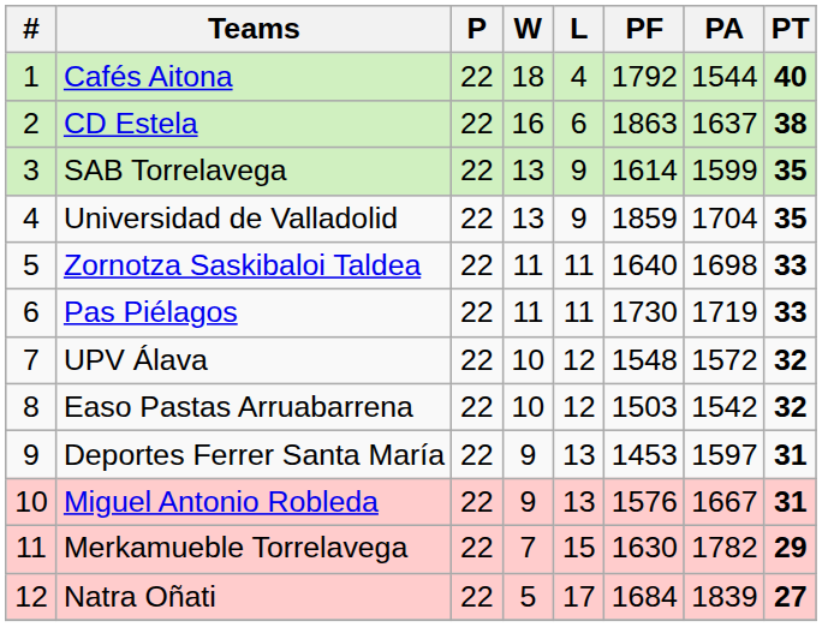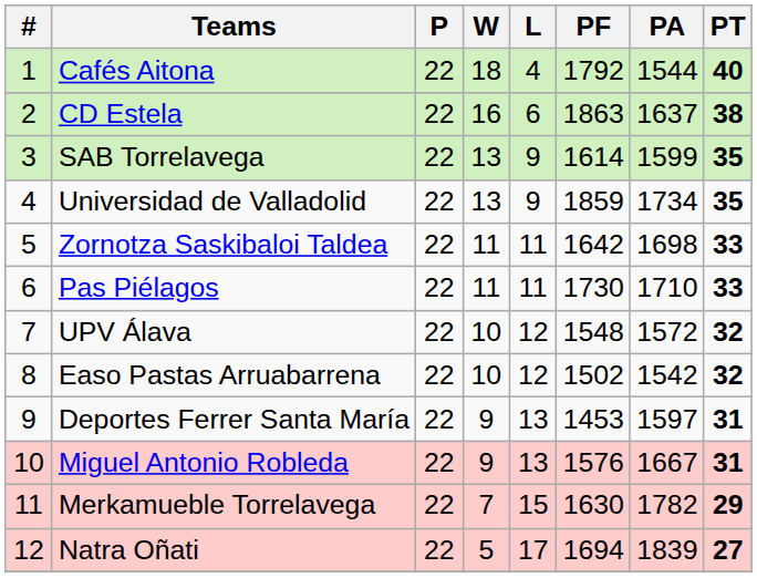 <table class="wikitable" style="text-align: center;">
 <tr>
 <th width=20>#</th>
 <th>Teams</th>
 <th width=20>P</th>
 <th width=20>W</th>
 <th width=20>L</th>
 <th width=35>PF</th>
 <th width=35>PA</th>
 <th width=20>PT</th>
 </tr>
 <tr bgcolor=D0F0C0>
 <td>1</td>
 <td align="left"><a href='#'>Cafés Aitona</a></td>
 <td>22</td>
 <td>18</td>
 <td>4</td>
 <td>1792</td>
 <td>1544</td>
 <td><strong>40</strong></td>
 </tr>
 <tr bgcolor=D0F0C0>
 <td>2</td>
 <td align="left"><a href='#'>CD Estela</a></td>
 <td>22</td>
 <td>16</td>
 <td>6</td>
 <td>1863</td>
 <td>1637</td>
 <td><strong>38</strong></td>
 </tr>
 <tr bgcolor=D0F0C0>
 <td>3</td>
 <td align="left">SAB Torrelavega</td>
 <td>22</td>
 <td>13</td>
 <td>9</td>
 <td>1614</td>
 <td>1599</td>
 <td><strong>35</strong></td>
 </tr>
 <tr>
 <td>4</td>
 <td align="left">Universidad de Valladolid</td>
 <td>22</td>
 <td>13</td>
 <td>9</td>
 <td>1859</td>
-<td>1704</td>
+<td>1734</td>
 <td><strong>35</strong></td>
 </tr>
 <tr>
 <td>5</td>
 <td align="left"><a href='#'>Zornotza Saskibaloi Taldea</a></td>
 <td>22</td>
 <td>11</td>
 <td>11</td>
-<td>1640</td>
+<td>1642</td>
 <td>1698</td>
 <td><strong>33</strong></td>
 </tr>
 <tr>
 <td>6</td>
 <td align="left"><a href='#'>Pas Piélagos</a></td>
 <td>22</td>
 <td>11</td>
 <td>11</td>
 <td>1730</td>
-<td>1719</td>
+<td>1710</td>
 <td><strong>33</strong></td>
 </tr>
 <tr>
 <td>7</td>
 <td align="left">UPV Álava</td>
 <td>22</td>
 <td>10</td>
 <td>12</td>
 <td>1548</td>
 <td>1572</td>
 <td><strong>32</strong></td>
 </tr>
 <tr>
 <td>8</td>
 <td align="left">Easo Pastas Arruabarrena</td>
 <td>22</td>
 <td>10</td>
 <td>12</td>
-<td>1503</td>
+<td>1502</td>
 <td>1542</td>
 <td><strong>32</strong></td>
 </tr>
 <tr>
 <td>9</td>
 <td align="left">Deportes Ferrer Santa María</td>
 <td>22</td>
 <td>9</td>
 <td>13</td>
 <td>1453</td>
 <td>1597</td>
 <td><strong>31</strong></td>
 </tr>
 <tr bgcolor=FFCCCC>
 <td>10</td>
 <td align="left"><a href='#'>Miguel Antonio Robleda</a></td>
 <td>22</td>
 <td>9</td>
 <td>13</td>
 <td>1576</td>
 <td>1667</td>
 <td><strong>31</strong></td>
 </tr>
 <tr bgcolor=FFCCCC>
 <td>11</td>
 <td align="left">Merkamueble Torrelavega</td>
 <td>22</td>
 <td>7</td>
 <td>15</td>
 <td>1630</td>
 <td>1782</td>
 <td><strong>29</strong></td>
 </tr>
 <tr bgcolor=FFCCCC>
 <td>12</td>
 <td align="left">Natra Oñati</td>
 <td>22</td>
 <td>5</td>
 <td>17</td>
-<td>1684</td>
+<td>1694</td>
 <td>1839</td>
 <td><strong>27</strong></td>
 </tr>
 <tr>
 </tr>
 </table>
